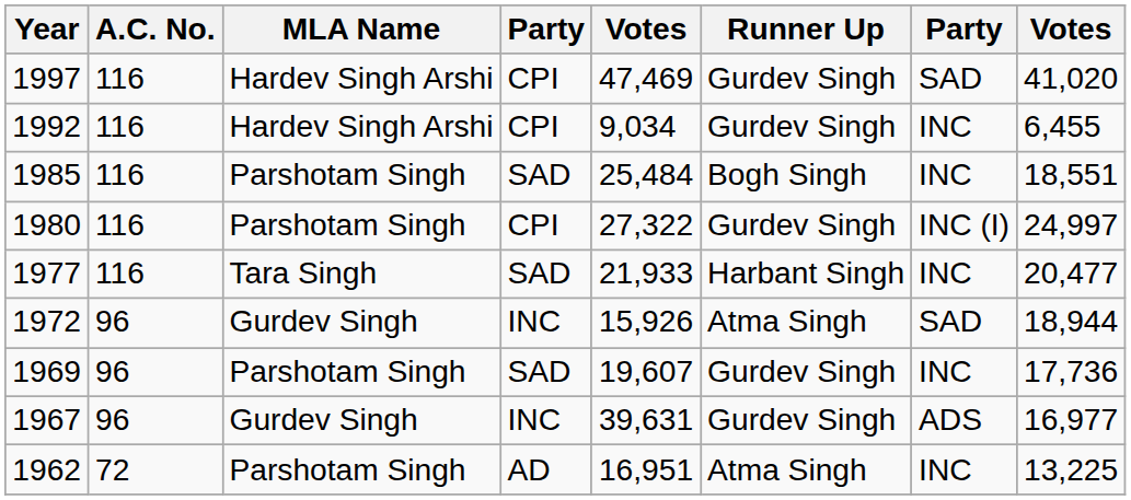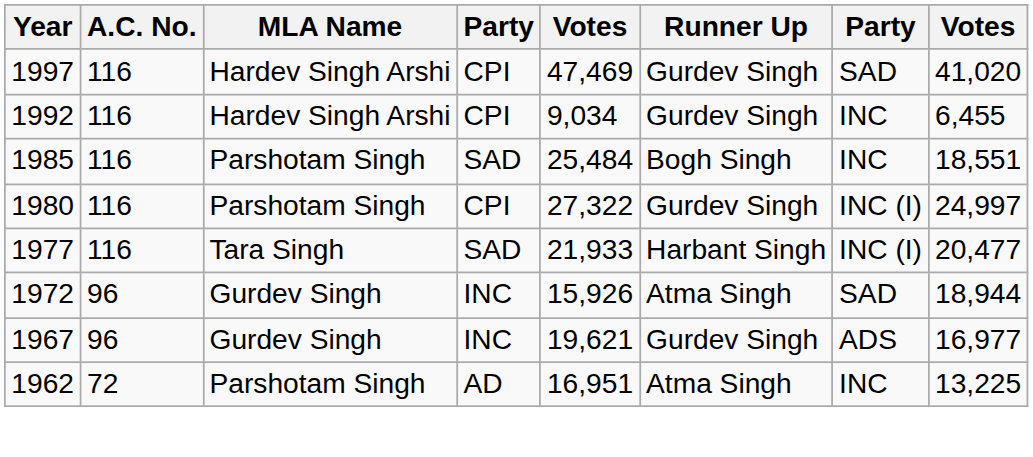 <table class="wikitable sortable">
 <tr>
 <th>Year</th>
 <th>A.C. No.</th>
 <th>MLA Name</th>
 <th>Party</th>
 <th>Votes</th>
 <th>Runner Up</th>
 <th>Party</th>
 <th>Votes</th>
 </tr>
 <tr>
 <td>1997</td>
 <td>116</td>
 <td>Hardev Singh Arshi</td>
 <td>CPI</td>
 <td>47,469</td>
 <td>Gurdev Singh</td>
 <td>SAD</td>
 <td>41,020</td>
 </tr>
 <tr>
 <td>1992</td>
 <td>116</td>
 <td>Hardev Singh Arshi</td>
 <td>CPI</td>
 <td>9,034</td>
 <td>Gurdev Singh</td>
 <td>INC</td>
 <td>6,455</td>
 </tr>
 <tr>
 <td>1985</td>
 <td>116</td>
 <td>Parshotam Singh</td>
 <td>SAD</td>
 <td>25,484</td>
 <td>Bogh Singh</td>
 <td>INC</td>
 <td>18,551</td>
 </tr>
 <tr>
 <td>1980</td>
 <td>116</td>
 <td>Parshotam Singh</td>
 <td>CPI</td>
 <td>27,322</td>
 <td>Gurdev Singh</td>
 <td>INC (I)</td>
 <td>24,997</td>
 </tr>
 <tr>
 <td>1977</td>
 <td>116</td>
 <td>Tara Singh</td>
 <td>SAD</td>
 <td>21,933</td>
 <td>Harbant Singh</td>
-<td>INC</td>
+<td>INC (I)</td>
 <td>20,477</td>
 </tr>
 <tr>
 <td>1972</td>
 <td>96</td>
 <td>Gurdev Singh</td>
 <td>INC</td>
 <td>15,926</td>
 <td>Atma Singh</td>
 <td>SAD</td>
 <td>18,944</td>
 </tr>
 <tr>
-<td>1969</td>
-<td>96</td>
-<td>Parshotam Singh</td>
-<td>SAD</td>
-<td>19,607</td>
-<td>Gurdev Singh</td>
-<td>INC</td>
-<td>17,736</td>
-</tr>
-<tr>
 <td>1967</td>
 <td>96</td>
 <td>Gurdev Singh</td>
 <td>INC</td>
-<td>39,631</td>
+<td>19,621</td>
 <td>Gurdev Singh</td>
 <td>ADS</td>
 <td>16,977</td>
 </tr>
 <tr>
 <td>1962</td>
 <td>72</td>
 <td>Parshotam Singh</td>
 <td>AD</td>
 <td>16,951</td>
 <td>Atma Singh</td>
 <td>INC</td>
 <td>13,225</td>
 </tr>
 </table>
